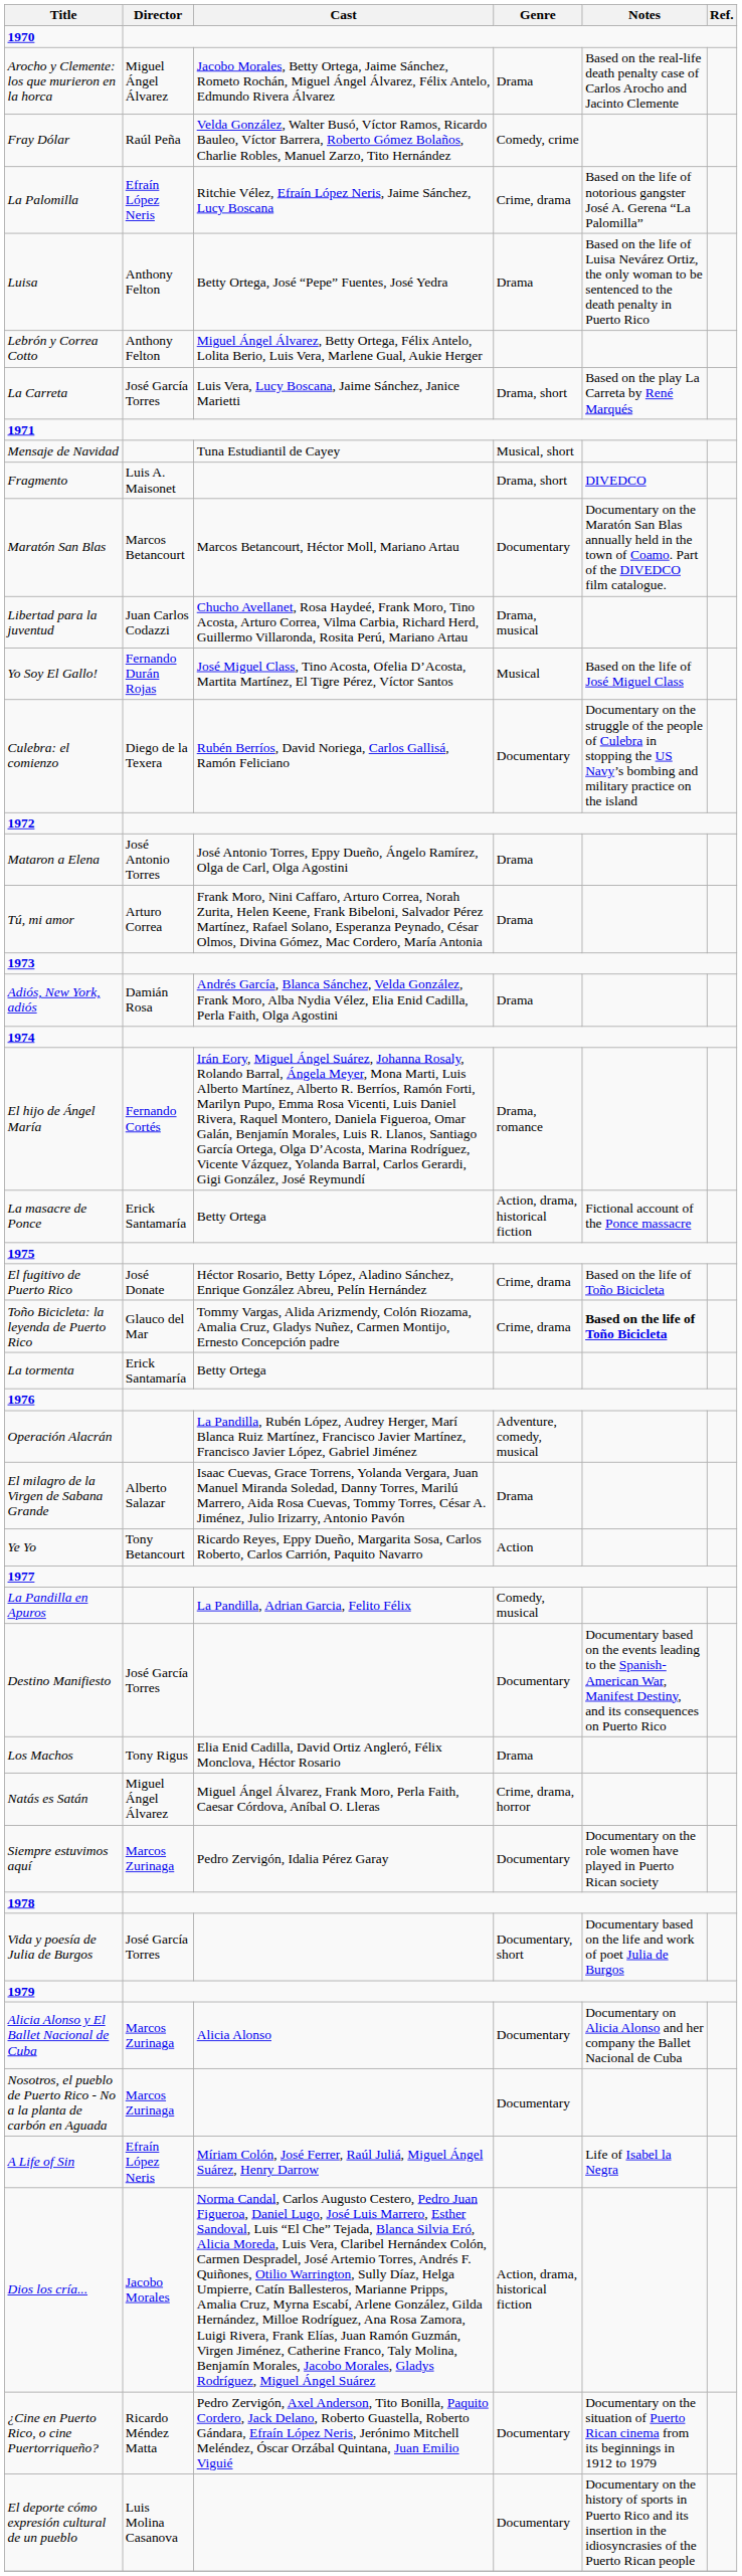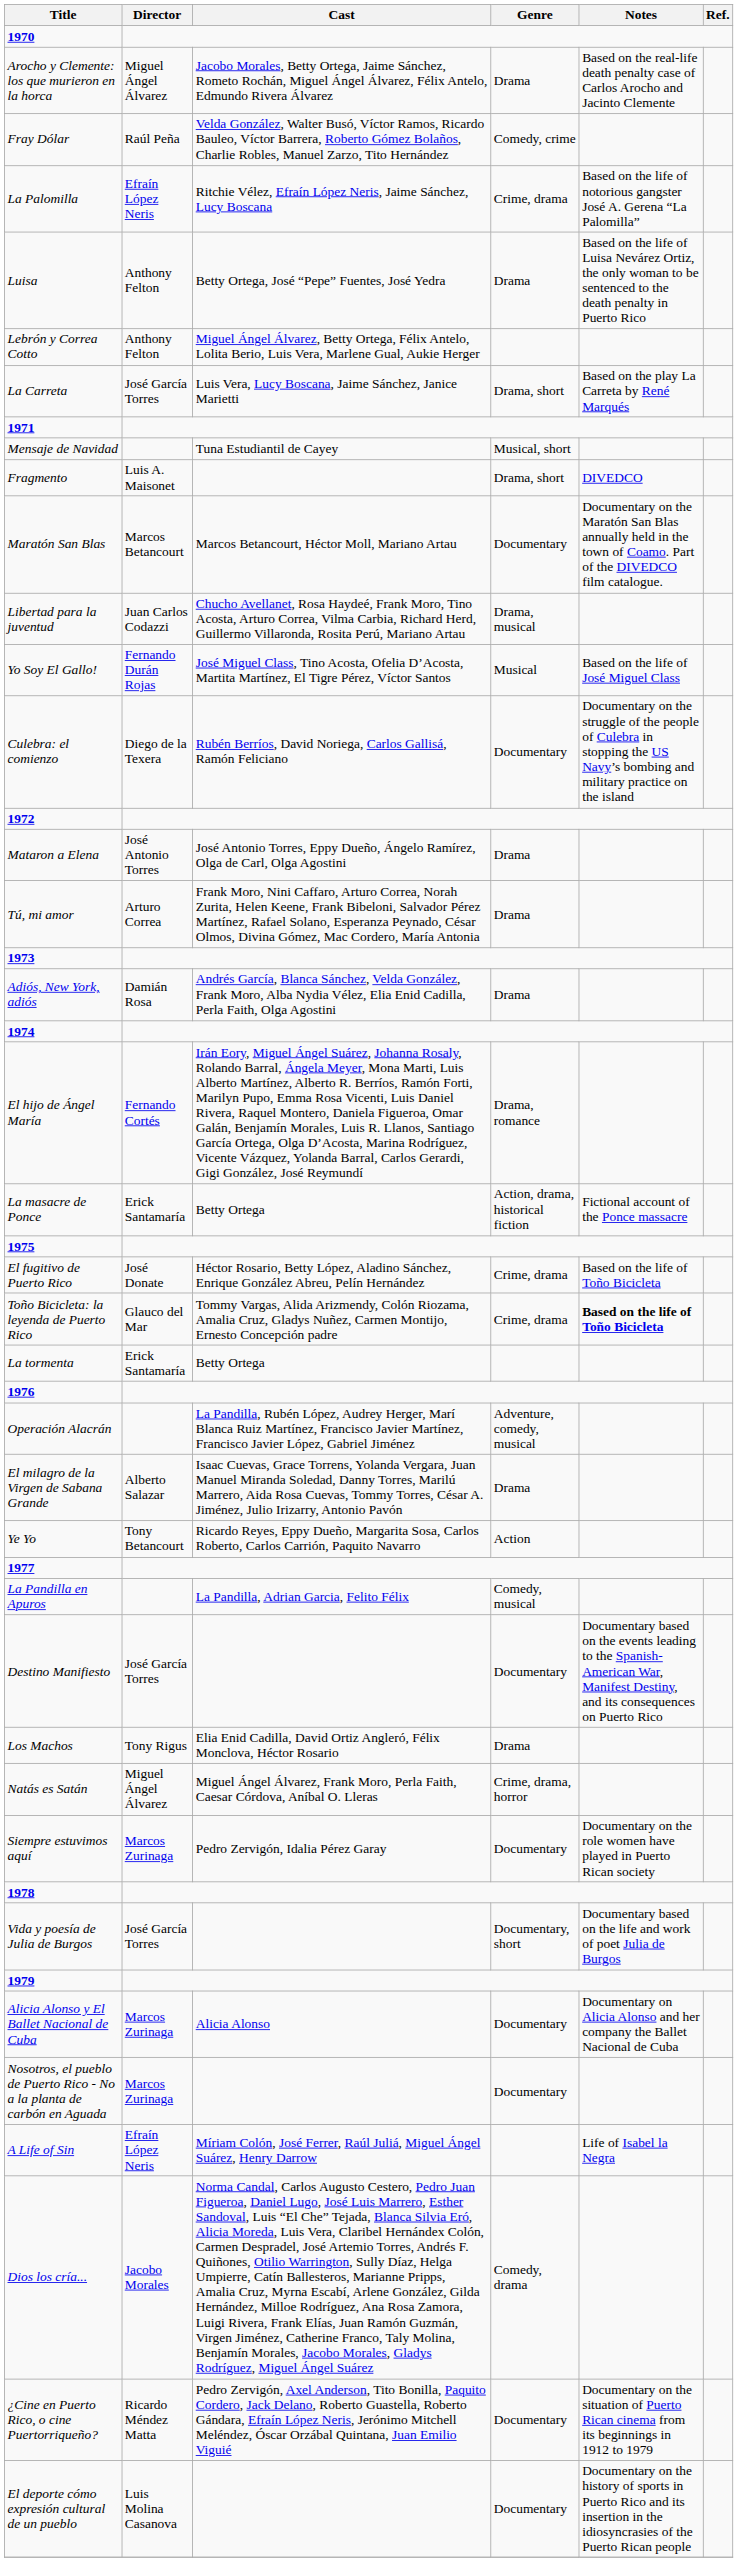 <table class="wikitable">
 <tr>
 <th>Title</th>
 <th>Director</th>
 <th>Cast</th>
 <th>Genre</th>
 <th>Notes</th>
 <th>Ref.</th>
 </tr>
 <tr>
 <td><strong><a href='#'>1970</a></strong></td>
 </tr>
 <tr>
 <td><em>Arocho y Clemente: los que murieron en la horca</em></td>
 <td>Miguel Ángel Álvarez</td>
 <td><a href='#'>Jacobo Morales</a>, Betty Ortega, Jaime Sánchez, Rometo Rochán, Miguel Ángel Álvarez, Félix Antelo, Edmundo Rivera Álvarez</td>
 <td>Drama</td>
 <td>Based on the real-life death penalty case of Carlos Arocho and Jacinto Clemente</td>
 <td></td>
 </tr>
 <tr>
 <td><em>Fray Dólar</em></td>
 <td>Raúl Peña</td>
 <td><a href='#'>Velda González</a>, Walter Busó, Víctor Ramos, Ricardo Bauleo, Víctor Barrera, <a href='#'>Roberto Gómez Bolaños</a>, Charlie Robles, Manuel Zarzo, Tito Hernández</td>
 <td>Comedy, crime</td>
 <td></td>
 <td></td>
 </tr>
 <tr>
 <td><em>La Palomilla</em></td>
 <td><a href='#'>Efraín López Neris</a></td>
 <td>Ritchie Vélez, <a href='#'>Efraín López Neris</a>, Jaime Sánchez, <a href='#'>Lucy Boscana</a></td>
 <td>Crime, drama</td>
 <td>Based on the life of notorious gangster José A. Gerena “La Palomilla”</td>
 <td></td>
 </tr>
 <tr>
 <td><em>Luisa</em></td>
 <td>Anthony Felton</td>
 <td>Betty Ortega, José “Pepe” Fuentes, José Yedra</td>
 <td>Drama</td>
 <td>Based on the life of Luisa Nevárez Ortiz, the only woman to be sentenced to the death penalty in Puerto Rico</td>
 <td></td>
 </tr>
 <tr>
 <td><em>Lebrón y Correa Cotto</em></td>
 <td>Anthony Felton</td>
 <td><a href='#'>Miguel Ángel Álvarez</a>, Betty Ortega, Félix Antelo, Lolita Berio, Luis Vera, Marlene Gual, Aukie Herger</td>
 <td></td>
 <td></td>
 <td></td>
 </tr>
 <tr>
 <td><em>La Carreta</em></td>
 <td>José García Torres</td>
 <td>Luis Vera, <a href='#'>Lucy Boscana</a>, Jaime Sánchez, Janice Marietti</td>
 <td>Drama, short</td>
 <td>Based on the play La Carreta by <a href='#'>René Marqués</a></td>
 <td></td>
 </tr>
 <tr>
 <td><strong><a href='#'>1971</a></strong></td>
 </tr>
 <tr>
 <td><em>Mensaje de Navidad</em></td>
 <td></td>
 <td>Tuna Estudiantil de Cayey</td>
 <td>Musical, short</td>
 <td></td>
 <td></td>
 </tr>
 <tr>
 <td><em>Fragmento</em></td>
 <td>Luis A. Maisonet</td>
 <td></td>
 <td>Drama, short</td>
 <td><a href='#'>DIVEDCO</a></td>
 <td></td>
 </tr>
 <tr>
 <td><em>Maratón San Blas</em></td>
 <td>Marcos Betancourt</td>
 <td>Marcos Betancourt, Héctor Moll, Mariano Artau</td>
 <td>Documentary</td>
 <td>Documentary on the Maratón San Blas annually held in the town of <a href='#'>Coamo</a>. Part of the <a href='#'>DIVEDCO</a> film catalogue.</td>
 <td></td>
 </tr>
 <tr>
 <td><em>Libertad para la juventud</em></td>
 <td>Juan Carlos Codazzi</td>
 <td><a href='#'>Chucho Avellanet</a>, Rosa Haydeé, Frank Moro, Tino Acosta, Arturo Correa, Vilma Carbia, Richard Herd, Guillermo Villaronda, Rosita Perú, Mariano Artau</td>
 <td>Drama, musical</td>
 <td></td>
 <td></td>
 </tr>
 <tr>
 <td><em>Yo Soy El Gallo!</em></td>
 <td><a href='#'>Fernando Durán Rojas</a></td>
 <td><a href='#'>José Miguel Class</a>, Tino Acosta, Ofelia D’Acosta, Martita Martínez, El Tigre Pérez, Víctor Santos</td>
 <td>Musical</td>
 <td>Based on the life of <a href='#'>José Miguel Class</a></td>
 <td></td>
 </tr>
 <tr>
 <td><em>Culebra: el comienzo</em></td>
 <td>Diego de la Texera</td>
 <td><a href='#'>Rubén Berríos</a>, David Noriega, <a href='#'>Carlos Gallisá</a>, Ramón Feliciano</td>
 <td>Documentary</td>
 <td>Documentary on the struggle of the people of <a href='#'>Culebra</a> in stopping the <a href='#'>US Navy</a>’s bombing and military practice on the island</td>
 <td></td>
 </tr>
 <tr>
 <td><strong><a href='#'>1972</a></strong></td>
 </tr>
 <tr>
 <td><em>Mataron a Elena</em></td>
 <td>José Antonio Torres</td>
 <td>José Antonio Torres, Eppy Dueño, Ángelo Ramírez, Olga de Carl, Olga Agostini</td>
 <td>Drama</td>
 <td></td>
 <td></td>
 </tr>
 <tr>
 <td><em>Tú, mi amor</em></td>
 <td>Arturo Correa</td>
 <td>Frank Moro, Nini Caffaro, Arturo Correa, Norah Zurita, Helen Keene, Frank Bibeloni, Salvador Pérez Martínez, Rafael Solano, Esperanza Peynado, César Olmos, Divina Gómez, Mac Cordero, María Antonia</td>
 <td>Drama</td>
 <td></td>
 <td></td>
 </tr>
 <tr>
 <td><strong><a href='#'>1973</a></strong></td>
 </tr>
 <tr>
 <td><em><a href='#'>Adiós, New York, adiós</a></em></td>
 <td>Damián Rosa</td>
 <td><a href='#'>Andrés García</a>, <a href='#'>Blanca Sánchez</a>, <a href='#'>Velda González</a>, Frank Moro, Alba Nydia Vélez, Elia Enid Cadilla, Perla Faith, Olga Agostini</td>
 <td>Drama</td>
 <td></td>
 <td></td>
 </tr>
 <tr>
 <td><strong><a href='#'>1974</a></strong></td>
 </tr>
 <tr>
 <td><em>El hijo de Ángel María</em></td>
 <td><a href='#'>Fernando Cortés</a></td>
 <td><a href='#'>Irán Eory</a>, <a href='#'>Miguel Ángel Suárez</a>, <a href='#'>Johanna Rosaly</a>, Rolando Barral, <a href='#'>Ángela Meyer</a>, Mona Marti, Luis Alberto Martínez, Alberto R. Berríos, Ramón Forti, Marilyn Pupo, Emma Rosa Vicenti, Luis Daniel Rivera, Raquel Montero, Daniela Figueroa, Omar Galán, Benjamín Morales, Luis R. Llanos, Santiago García Ortega, Olga D’Acosta, Marina Rodríguez, Vicente Vázquez, Yolanda Barral, Carlos Gerardi, Gigi González, José Reymundí</td>
 <td>Drama, romance</td>
 <td></td>
 <td></td>
 </tr>
 <tr>
 <td><em>La masacre de Ponce</em></td>
 <td>Erick Santamaría</td>
 <td>Betty Ortega</td>
 <td>Action, drama, historical fiction</td>
 <td>Fictional account of the <a href='#'>Ponce massacre</a></td>
 <td></td>
 </tr>
 <tr>
 <td><strong><a href='#'>1975</a></strong></td>
 </tr>
 <tr>
 <td><em>El fugitivo de Puerto Rico</em></td>
 <td>José Donate</td>
 <td>Héctor Rosario, Betty López, Aladino Sánchez, Enrique González Abreu, Pelín Hernández</td>
 <td>Crime, drama</td>
 <td>Based on the life of <a href='#'>Toño Bicicleta</a></td>
 <td></td>
 </tr>
 <tr>
 <td><em>Toño Bicicleta: la leyenda de Puerto Rico</em></td>
 <td>Glauco del Mar</td>
 <td>Tommy Vargas, Alida Arizmendy, Colón Riozama, Amalia Cruz, Gladys Nuñez, Carmen Montijo, Ernesto Concepción padre</td>
 <td>Crime, drama</td>
 <td><strong>Based on the life of <a href='#'>Toño Bicicleta</a></strong></td>
 <td></td>
 </tr>
 <tr>
 <td><em>La tormenta</em></td>
 <td>Erick Santamaría</td>
 <td>Betty Ortega</td>
 <td></td>
 <td></td>
 <td></td>
 </tr>
 <tr>
 <td><strong><a href='#'>1976</a></strong></td>
 </tr>
 <tr>
 <td><em>Operación Alacrán</em></td>
 <td></td>
 <td><a href='#'>La Pandilla</a>, Rubén López, Audrey Herger, Marí Blanca Ruiz Martínez, Francisco Javier Martínez, Francisco Javier López, Gabriel Jiménez</td>
 <td>Adventure, comedy, musical</td>
 <td></td>
 <td></td>
 </tr>
 <tr>
 <td><em>El milagro de la Virgen de Sabana Grande</em></td>
 <td>Alberto Salazar</td>
 <td>Isaac Cuevas, Grace Torrens, Yolanda Vergara, Juan Manuel Miranda Soledad, Danny Torres, Marilú Marrero, Aida Rosa Cuevas, Tommy Torres, César A. Jiménez, Julio Irizarry, Antonio Pavón</td>
 <td>Drama</td>
 <td></td>
 <td></td>
 </tr>
 <tr>
 <td><em>Ye Yo</em></td>
 <td>Tony Betancourt</td>
 <td>Ricardo Reyes, Eppy Dueño, Margarita Sosa, Carlos Roberto, Carlos Carrión, Paquito Navarro</td>
 <td>Action</td>
 <td></td>
 <td></td>
 </tr>
 <tr>
 <td><strong><a href='#'>1977</a></strong></td>
 </tr>
 <tr>
 <td><em><a href='#'>La Pandilla en Apuros</a></em></td>
 <td></td>
 <td><a href='#'>La Pandilla</a>, <a href='#'>Adrian Garcia</a>, <a href='#'>Felito Félix</a></td>
 <td>Comedy, musical</td>
 <td></td>
 <td></td>
 </tr>
 <tr>
 <td><em>Destino Manifiesto</em></td>
 <td>José García Torres</td>
 <td></td>
 <td>Documentary</td>
 <td>Documentary based on the events leading to the <a href='#'>Spanish-American War</a>, <a href='#'>Manifest Destiny</a>, and its consequences on Puerto Rico</td>
 <td></td>
 </tr>
 <tr>
 <td><em>Los Machos</em></td>
 <td>Tony Rigus</td>
 <td>Elia Enid Cadilla, David Ortiz Angleró, Félix Monclova, Héctor Rosario</td>
 <td>Drama</td>
 <td></td>
 <td></td>
 </tr>
 <tr>
 <td><em>Natás es Satán</em></td>
 <td>Miguel Ángel Álvarez</td>
 <td>Miguel Ángel Álvarez, Frank Moro, Perla Faith, Caesar Córdova, Aníbal O. Lleras</td>
 <td>Crime, drama, horror</td>
 <td></td>
 <td></td>
 </tr>
 <tr>
 <td><em>Siempre estuvimos aquí</em></td>
 <td><a href='#'>Marcos Zurinaga</a></td>
 <td>Pedro Zervigón, Idalia Pérez Garay</td>
 <td>Documentary</td>
 <td>Documentary on the role women have played in Puerto Rican society</td>
 <td></td>
 </tr>
 <tr>
 <td><strong><a href='#'>1978</a></strong></td>
 </tr>
 <tr>
 <td><em>Vida y poesía de Julia de Burgos</em></td>
 <td>José García Torres</td>
 <td></td>
 <td>Documentary, short</td>
 <td>Documentary based on the life and work of poet <a href='#'>Julia de Burgos</a></td>
 <td></td>
 </tr>
 <tr>
 <td><strong><a href='#'>1979</a></strong></td>
 </tr>
 <tr>
 <td><em><a href='#'>Alicia Alonso y El Ballet Nacional de Cuba</a></em></td>
 <td><a href='#'>Marcos Zurinaga</a></td>
 <td><a href='#'>Alicia Alonso</a></td>
 <td>Documentary</td>
 <td>Documentary on <a href='#'>Alicia Alonso</a> and her company the Ballet Nacional de Cuba</td>
 <td></td>
 </tr>
 <tr>
 <td><em>Nosotros, el pueblo de Puerto Rico - No a la planta de carbón en Aguada</em></td>
 <td><a href='#'>Marcos Zurinaga</a></td>
 <td></td>
 <td>Documentary</td>
 <td></td>
 <td></td>
 </tr>
 <tr>
 <td><em><a href='#'>A Life of Sin</a></em></td>
 <td><a href='#'>Efraín López Neris</a></td>
 <td><a href='#'>Míriam Colón</a>, <a href='#'>José Ferrer</a>, <a href='#'>Raúl Juliá</a>, <a href='#'>Miguel Ángel Suárez</a>, <a href='#'>Henry Darrow</a></td>
 <td></td>
 <td>Life of <a href='#'>Isabel la Negra</a></td>
 <td></td>
 </tr>
 <tr>
 <td><em><a href='#'>Dios los cría...</a></em></td>
 <td><a href='#'>Jacobo Morales</a></td>
 <td><a href='#'>Norma Candal</a>, Carlos Augusto Cestero, <a href='#'>Pedro Juan Figueroa</a>, <a href='#'>Daniel Lugo</a>, <a href='#'>José Luis Marrero</a>, <a href='#'>Esther Sandoval</a>, Luis “El Che” Tejada, <a href='#'>Blanca Silvia Eró</a>, <a href='#'>Alicia Moreda</a>, Luis Vera, Claribel Hernándex Colón, Carmen Despradel, José Artemio Torres, Andrés F. Quiñones, <a href='#'>Otilio Warrington</a>, Sully Díaz, Helga Umpierre, Catín Ballesteros, Marianne Pripps, Amalia Cruz, Myrna Escabí, Arlene González, Gilda Hernández, Milloe Rodríguez, Ana Rosa Zamora, Luigi Rivera, Frank Elías, Juan Ramón Guzmán, Virgen Jiménez, Catherine Franco, Taly Molina, Benjamín Morales, <a href='#'>Jacobo Morales</a>, <a href='#'>Gladys Rodríguez</a>, <a href='#'>Miguel Ángel Suárez</a></td>
-<td>Action, drama, historical fiction</td>
+<td>Comedy, drama</td>
 <td></td>
 <td></td>
 </tr>
 <tr>
 <td><em>¿Cine en Puerto Rico, o cine Puertorriqueño?</em></td>
 <td>Ricardo Méndez Matta</td>
 <td>Pedro Zervigón, <a href='#'>Axel Anderson</a>, Tito Bonilla, <a href='#'>Paquito Cordero</a>, <a href='#'>Jack Delano</a>, Roberto Guastella, Roberto Gándara, <a href='#'>Efraín López Neris</a>, Jerónimo Mitchell Meléndez, Óscar Orzábal Quintana, <a href='#'>Juan Emilio Viguié</a></td>
 <td>Documentary</td>
 <td>Documentary on the situation of <a href='#'>Puerto Rican cinema</a> from its beginnings in 1912 to 1979</td>
 <td></td>
 </tr>
 <tr>
 <td><em>El deporte cómo expresión cultural de un pueblo</em></td>
 <td>Luis Molina Casanova</td>
 <td></td>
 <td>Documentary</td>
 <td>Documentary on the history of sports in Puerto Rico and its insertion in the idiosyncrasies of the Puerto Rican people</td>
 <td></td>
 </tr>
 <tr>
 </tr>
 </table>
